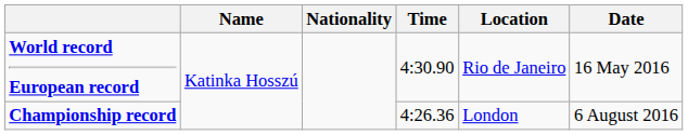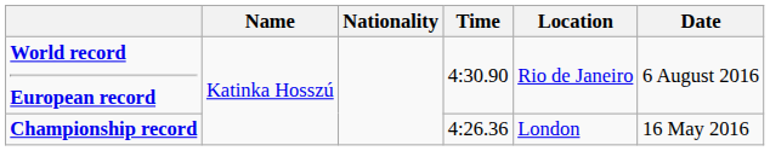 <table class=wikitable>
 <tr>
 <th></th>
 <th>Name</th>
 <th>Nationality</th>
 <th>Time</th>
 <th>Location</th>
 <th>Date</th>
 </tr>
 <tr>
 <td><strong><a href='#'>World record</a><hr><a href='#'>European record</a></strong></td>
 <td rowspan=2><a href='#'>Katinka Hosszú</a></td>
 <td rowspan=2></td>
 <td>4:30.90</td>
 <td><a href='#'>Rio de Janeiro</a></td>
-<td>16 May 2016</td>
+<td>6 August 2016</td>
 </tr>
 <tr>
 <td><strong><a href='#'>Championship record</a></strong></td>
 <td>4:26.36</td>
 <td><a href='#'>London</a></td>
-<td>6 August 2016</td>
+<td>16 May 2016</td>
 </tr>
 </table>
